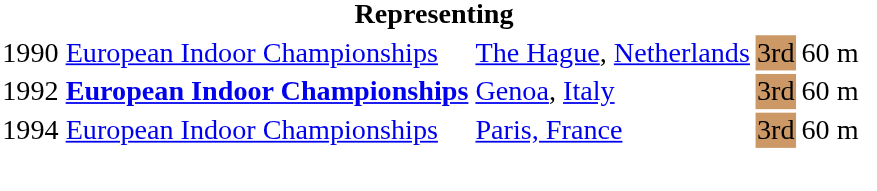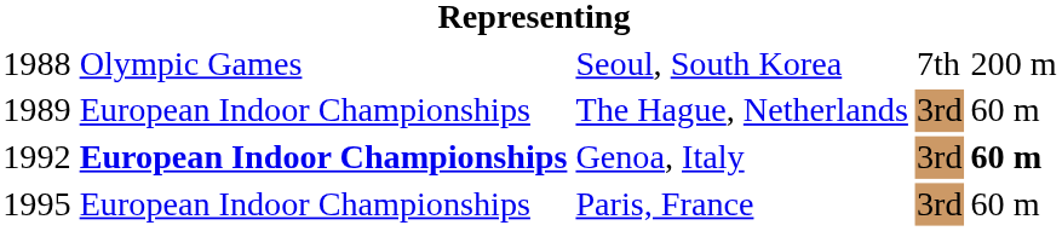 <table>
 <tr>
 <th colspan="6">Representing </th>
 </tr>
 <tr>
-<td>1990</td>
+<td>1988</td>
+<td><a href='#'>Olympic Games</a></td>
+<td><a href='#'>Seoul</a>, <a href='#'>South Korea</a></td>
+<td>7th</td>
+<td>200 m</td>
+<td></td>
+</tr>
+<tr>
+<td>1989</td>
 <td><a href='#'>European Indoor Championships</a></td>
 <td><a href='#'>The Hague</a>, <a href='#'>Netherlands</a></td>
 <td bgcolor="cc9966">3rd</td>
 <td>60 m</td>
 <td></td>
 </tr>
 <tr>
 <td>1992</td>
 <td><strong><a href='#'>European Indoor Championships</a></strong></td>
 <td><a href='#'>Genoa</a>, <a href='#'>Italy</a></td>
 <td bgcolor="cc9966">3rd</td>
-<td>60 m</td>
+<td><strong>60 m</strong></td>
 <td></td>
 </tr>
 <tr>
-<td>1994</td>
+<td>1995</td>
 <td><a href='#'>European Indoor Championships</a></td>
 <td><a href='#'>Paris, France</a></td>
 <td bgcolor="cc9966">3rd</td>
 <td>60 m</td>
 <td></td>
 </tr>
 </table>
